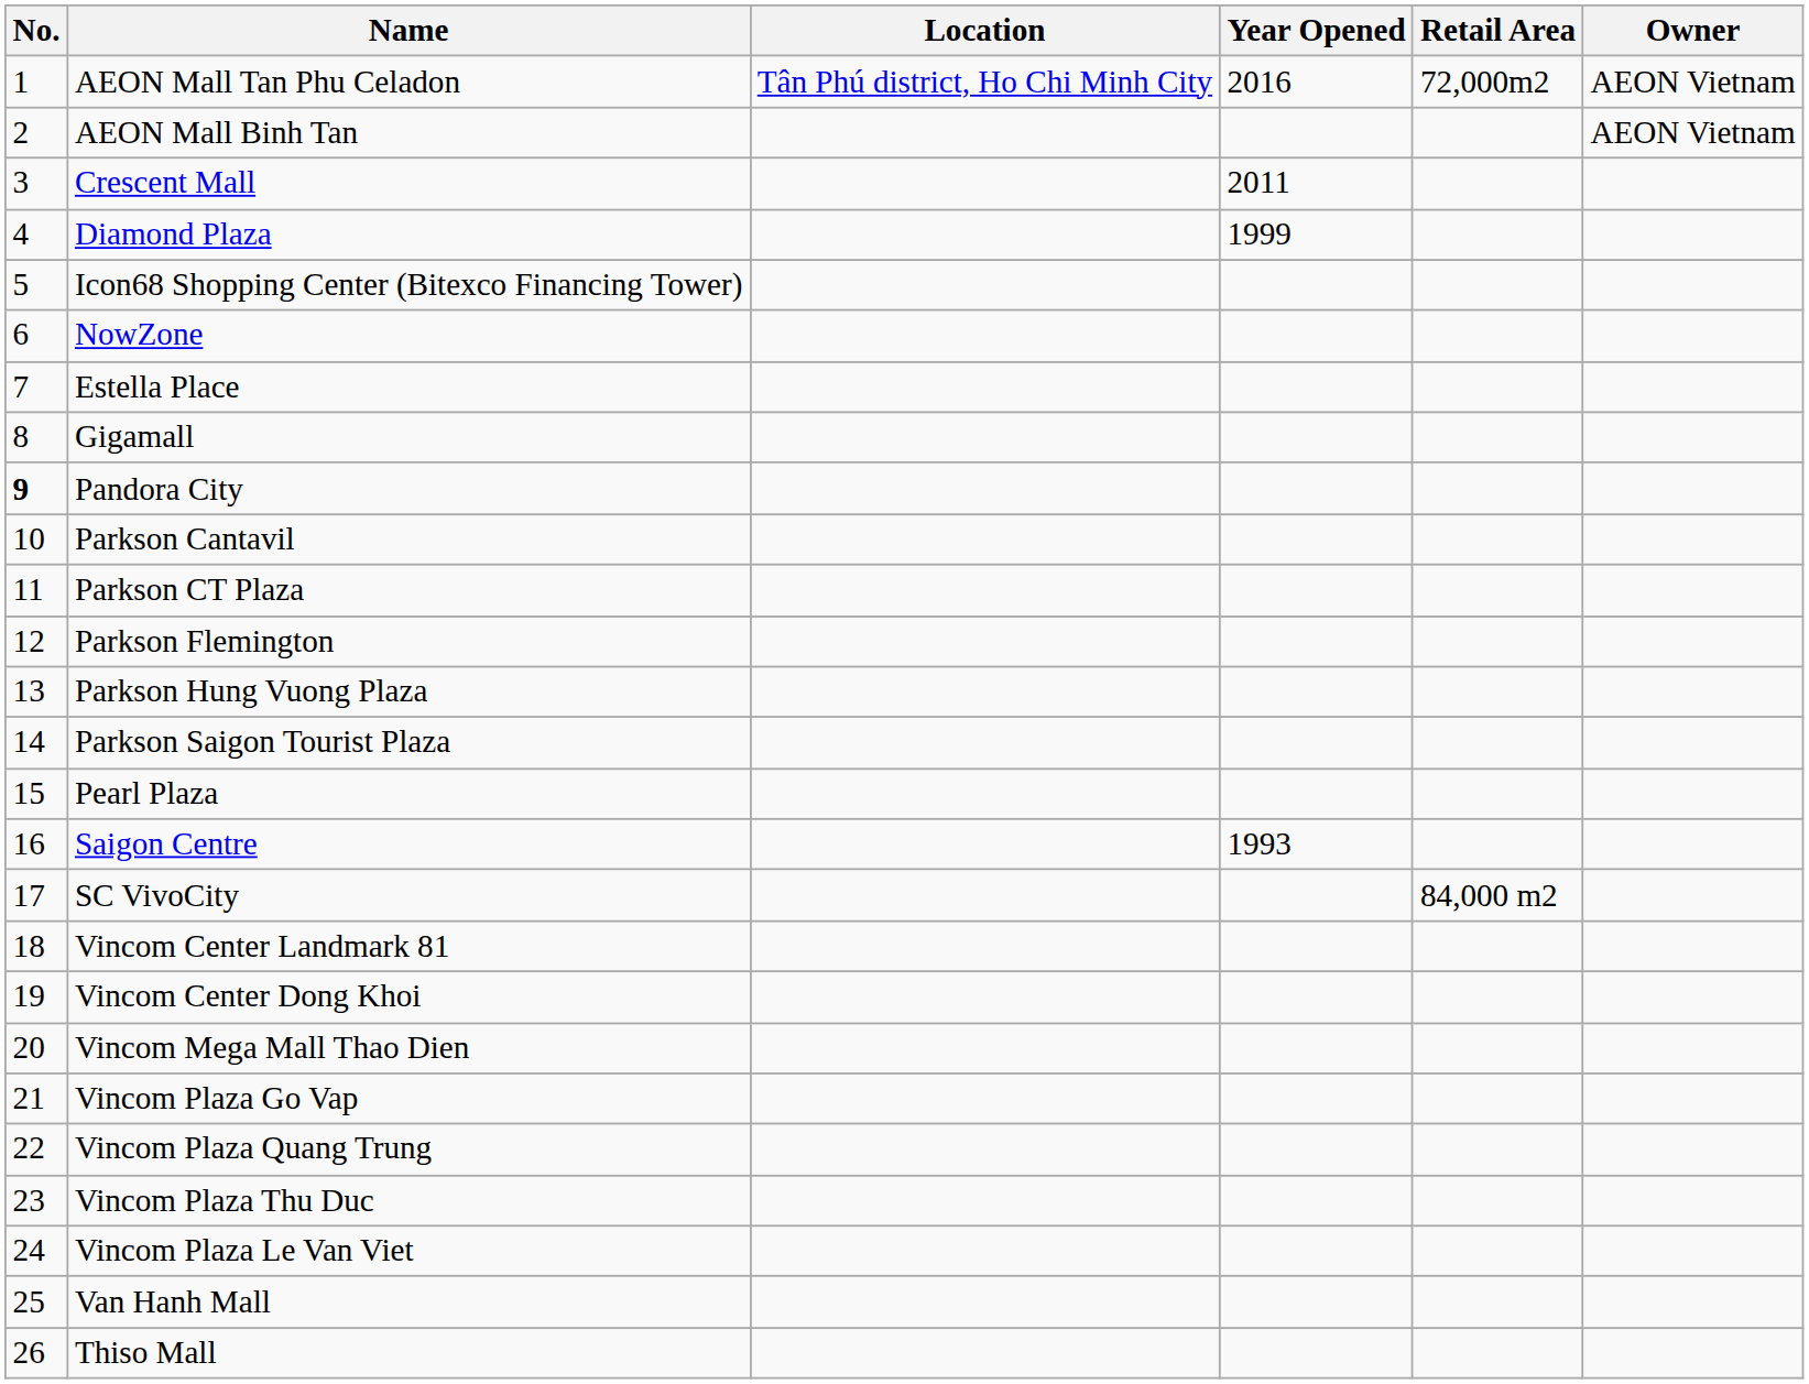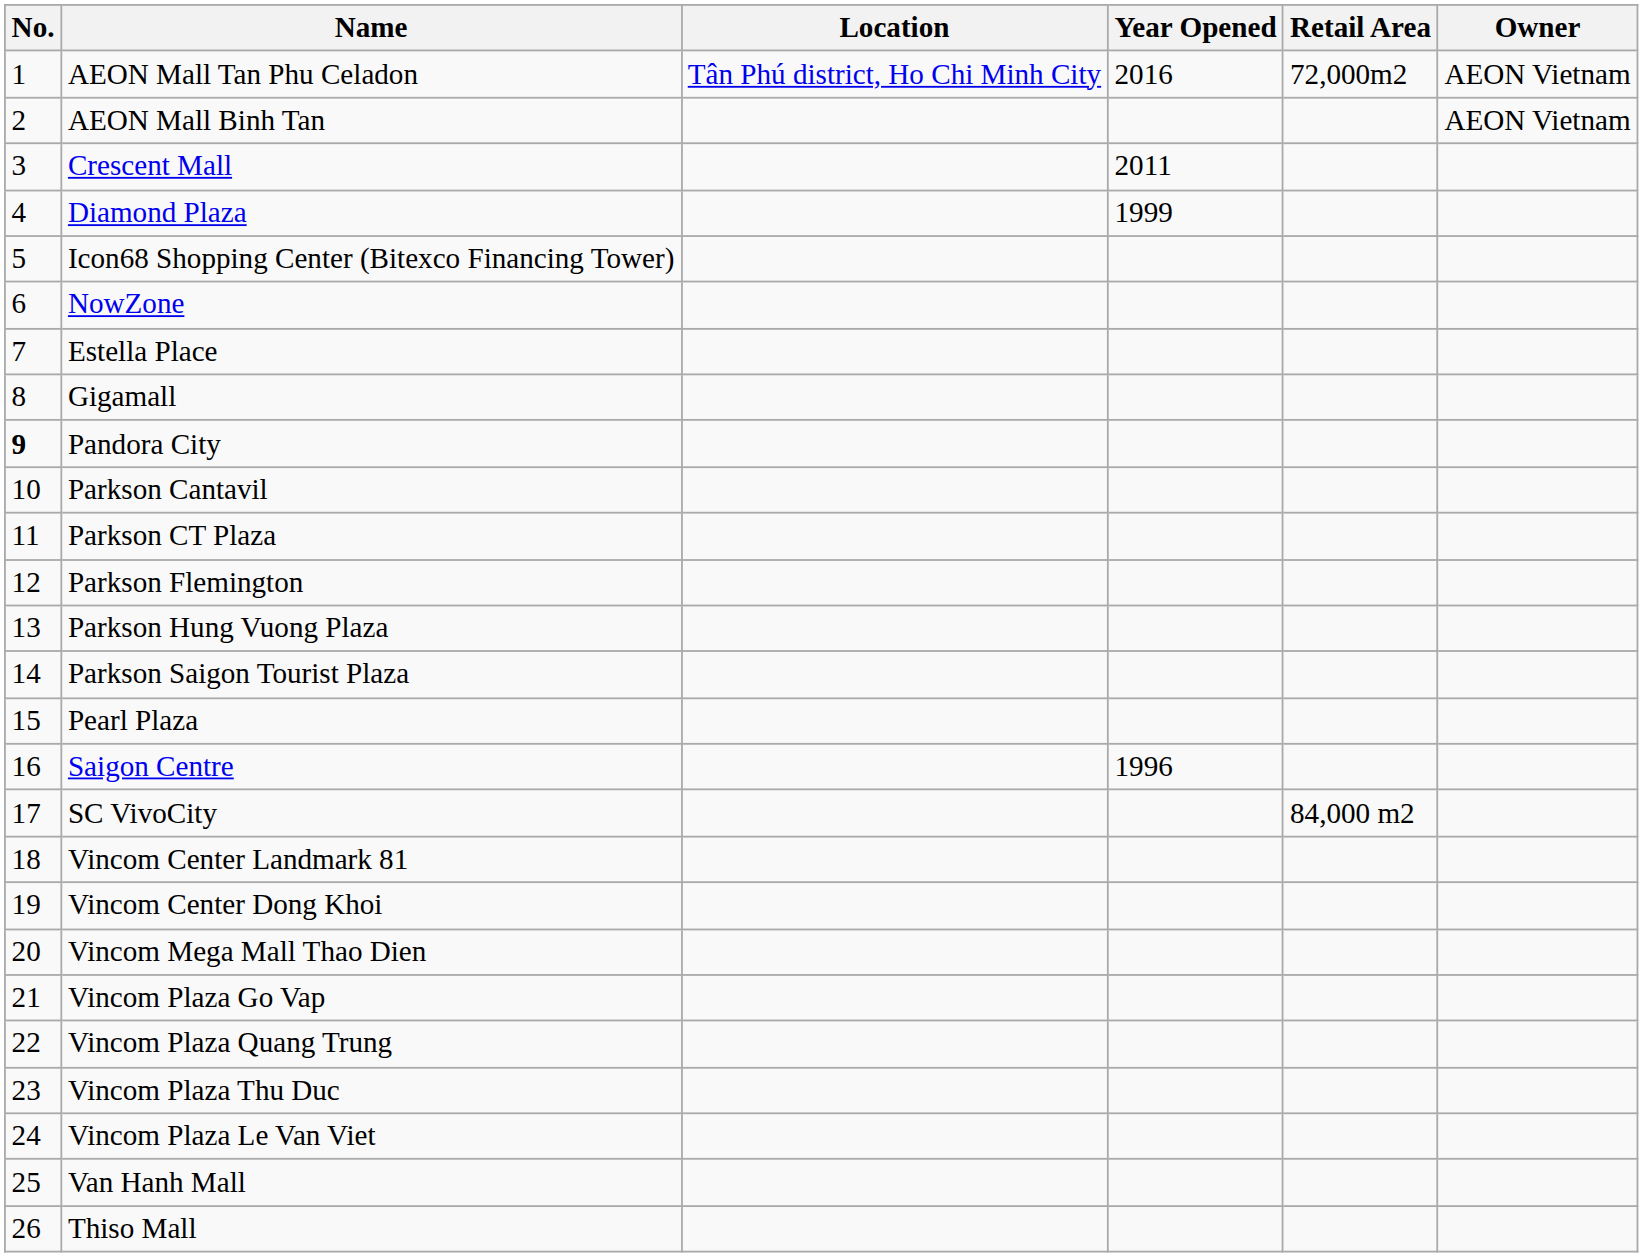 <table class="wikitable sortable">
 <tr>
 <th>No.</th>
 <th>Name</th>
 <th>Location</th>
 <th>Year Opened</th>
 <th>Retail Area</th>
 <th>Owner</th>
 </tr>
 <tr>
 <td>1</td>
 <td>AEON Mall Tan Phu Celadon</td>
 <td><a href='#'>Tân Phú district, Ho Chi Minh City</a></td>
 <td>2016</td>
 <td>72,000m2</td>
 <td>AEON Vietnam</td>
 </tr>
 <tr>
 <td>2</td>
 <td>AEON Mall Binh Tan</td>
 <td></td>
 <td></td>
 <td></td>
 <td>AEON Vietnam</td>
 </tr>
 <tr>
 <td>3</td>
 <td><a href='#'>Crescent Mall</a></td>
 <td></td>
 <td>2011</td>
 <td></td>
 <td></td>
 </tr>
 <tr>
 <td>4</td>
 <td><a href='#'>Diamond Plaza</a></td>
 <td></td>
 <td>1999</td>
 <td></td>
 <td></td>
 </tr>
 <tr>
 <td>5</td>
 <td>Icon68 Shopping Center (Bitexco Financing Tower)</td>
 <td></td>
 <td></td>
 <td></td>
 <td></td>
 </tr>
 <tr>
 <td>6</td>
 <td><a href='#'>NowZone</a></td>
 <td></td>
 <td></td>
 <td></td>
 <td></td>
 </tr>
 <tr>
 <td>7</td>
 <td>Estella Place</td>
 <td></td>
 <td></td>
 <td></td>
 <td></td>
 </tr>
 <tr>
 <td>8</td>
 <td>Gigamall</td>
 <td></td>
 <td></td>
 <td></td>
 <td></td>
 </tr>
 <tr>
 <td><strong>9</strong></td>
 <td>Pandora City</td>
 <td></td>
 <td></td>
 <td></td>
 <td></td>
 </tr>
 <tr>
 <td>10</td>
 <td>Parkson Cantavil</td>
 <td></td>
 <td></td>
 <td></td>
 <td></td>
 </tr>
 <tr>
 <td>11</td>
 <td>Parkson CT Plaza</td>
 <td></td>
 <td></td>
 <td></td>
 <td></td>
 </tr>
 <tr>
 <td>12</td>
 <td>Parkson Flemington</td>
 <td></td>
 <td></td>
 <td></td>
 <td></td>
 </tr>
 <tr>
 <td>13</td>
 <td>Parkson Hung Vuong Plaza</td>
 <td></td>
 <td></td>
 <td></td>
 <td></td>
 </tr>
 <tr>
 <td>14</td>
 <td>Parkson Saigon Tourist Plaza</td>
 <td></td>
 <td></td>
 <td></td>
 <td></td>
 </tr>
 <tr>
 <td>15</td>
 <td>Pearl Plaza</td>
 <td></td>
 <td></td>
 <td></td>
 <td></td>
 </tr>
 <tr>
 <td>16</td>
 <td><a href='#'>Saigon Centre</a></td>
 <td></td>
-<td>1993</td>
+<td>1996</td>
 <td></td>
 <td></td>
 </tr>
 <tr>
 <td>17</td>
 <td>SC VivoCity</td>
 <td></td>
 <td></td>
 <td>84,000 m2</td>
 <td></td>
 </tr>
 <tr>
 <td>18</td>
 <td>Vincom Center Landmark 81</td>
 <td></td>
 <td></td>
 <td></td>
 <td></td>
 </tr>
 <tr>
 <td>19</td>
 <td>Vincom Center Dong Khoi</td>
 <td></td>
 <td></td>
 <td></td>
 <td></td>
 </tr>
 <tr>
 <td>20</td>
 <td>Vincom Mega Mall Thao Dien</td>
 <td></td>
 <td></td>
 <td></td>
 <td></td>
 </tr>
 <tr>
 <td>21</td>
 <td>Vincom Plaza Go Vap</td>
 <td></td>
 <td></td>
 <td></td>
 <td></td>
 </tr>
 <tr>
 <td>22</td>
 <td>Vincom Plaza Quang Trung</td>
 <td></td>
 <td></td>
 <td></td>
 <td></td>
 </tr>
 <tr>
 <td>23</td>
 <td>Vincom Plaza Thu Duc</td>
 <td></td>
 <td></td>
 <td></td>
 <td></td>
 </tr>
 <tr>
 <td>24</td>
 <td>Vincom Plaza Le Van Viet</td>
 <td></td>
 <td></td>
 <td></td>
 <td></td>
 </tr>
 <tr>
 <td>25</td>
 <td>Van Hanh Mall</td>
 <td></td>
 <td></td>
 <td></td>
 <td></td>
 </tr>
 <tr>
 <td>26</td>
 <td>Thiso Mall</td>
 <td></td>
 <td></td>
 <td></td>
 <td></td>
 </tr>
 </table>
